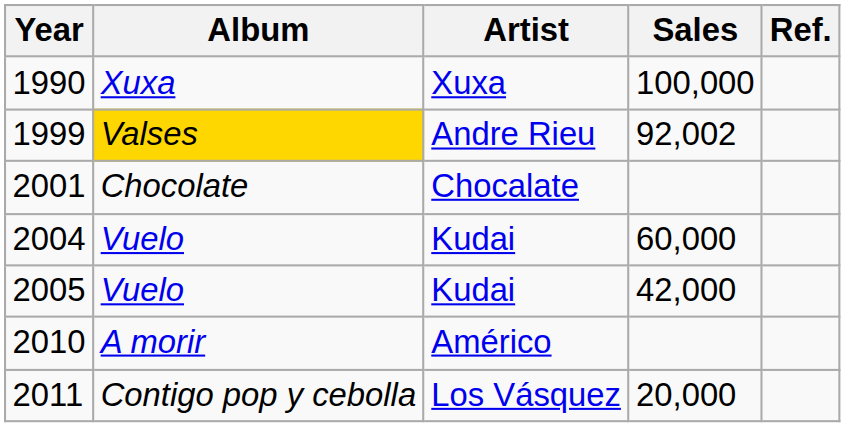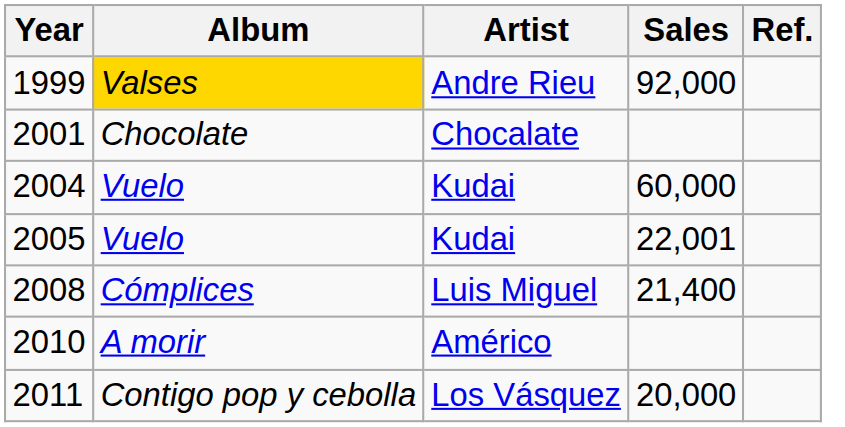 <table class="wikitable">
 <tr>
 <th>Year</th>
 <th>Album</th>
 <th>Artist</th>
 <th>Sales</th>
 <th>Ref.</th>
 </tr>
 <tr>
-<td>1990</td>
-<td><em><a href='#'>Xuxa</a></em></td>
-<td><a href='#'>Xuxa</a></td>
-<td>100,000</td>
-<td></td>
-</tr>
-<tr>
 <td>1999</td>
 <td style="background: gold;"><em>Valses</em></td>
 <td><a href='#'>Andre Rieu</a></td>
-<td>92,002</td>
+<td>92,000</td>
 <td></td>
 </tr>
 <tr>
 <td>2001</td>
 <td><em>Chocolate</em></td>
 <td><a href='#'>Chocalate</a></td>
 <td></td>
 <td></td>
 </tr>
 <tr>
 <td>2004</td>
 <td><em><a href='#'>Vuelo</a></em></td>
 <td><a href='#'>Kudai</a></td>
 <td>60,000</td>
 <td></td>
 </tr>
 <tr>
 <td>2005</td>
 <td><em><a href='#'>Vuelo</a></em></td>
 <td><a href='#'>Kudai</a></td>
-<td>42,000</td>
+<td>22,001</td>
+<td></td>
+</tr>
+<tr>
+<td>2008</td>
+<td><em><a href='#'>Cómplices</a></em></td>
+<td><a href='#'>Luis Miguel</a></td>
+<td>21,400</td>
 <td></td>
 </tr>
 <tr>
 <td>2010</td>
 <td><em><a href='#'>A morir</a></em></td>
 <td><a href='#'>Américo</a></td>
 <td></td>
 <td></td>
 </tr>
 <tr>
 <td>2011</td>
 <td><em>Contigo pop y cebolla</em></td>
 <td><a href='#'>Los Vásquez</a></td>
 <td>20,000</td>
 <td></td>
 </tr>
 </table>
